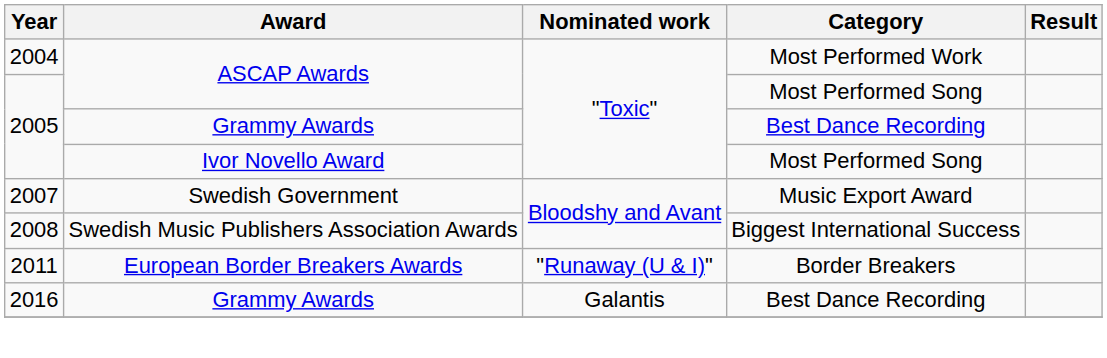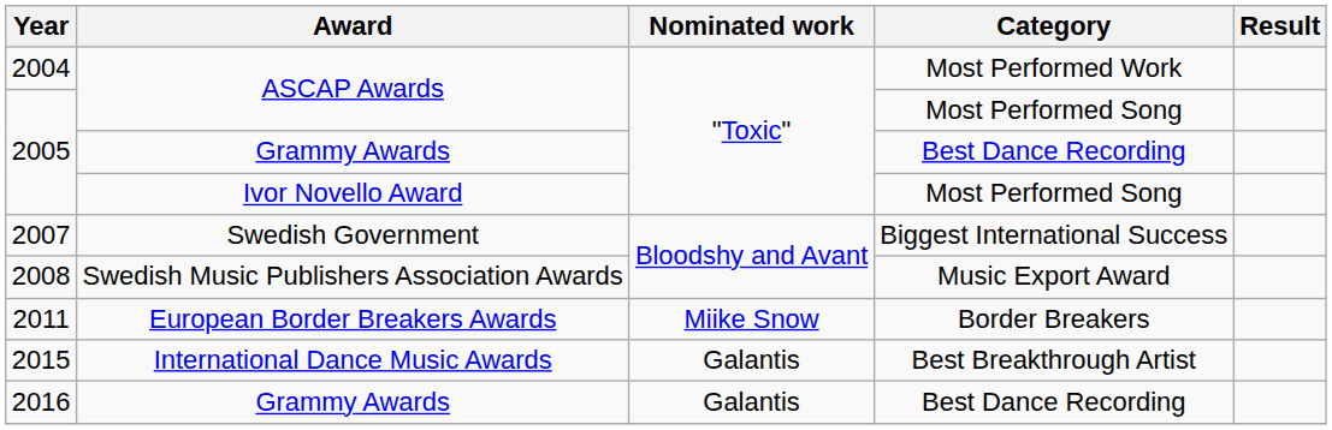 <table class="wikitable plainrowheaders" style="text-align:center;">
 <tr>
 <th>Year</th>
 <th>Award</th>
 <th>Nominated work</th>
 <th>Category</th>
 <th>Result</th>
 </tr>
 <tr>
 <td rowspan="1">2004</td>
 <td rowspan="2"><a href='#'>ASCAP Awards</a></td>
 <td rowspan="4">"<a href='#'>Toxic</a>"</td>
 <td>Most Performed Work</td>
 <td></td>
 </tr>
 <tr>
 <td rowspan="3">2005</td>
 <td>Most Performed Song</td>
 <td></td>
 </tr>
 <tr>
 <td rowspan="1"><a href='#'>Grammy Awards</a></td>
 <td><a href='#'>Best Dance Recording</a></td>
 <td></td>
 </tr>
 <tr>
 <td rowspan="1"><a href='#'>Ivor Novello Award</a></td>
 <td>Most Performed Song</td>
 <td></td>
 </tr>
 <tr>
 <td rowspan="1">2007</td>
 <td rowspan="1">Swedish Government</td>
 <td rowspan="2"><a href='#'>Bloodshy and Avant</a></td>
-<td>Music Export Award</td>
+<td>Biggest International Success</td>
 <td></td>
 </tr>
 <tr>
 <td rowspan="1">2008</td>
 <td rowspan="1">Swedish Music Publishers Association Awards</td>
-<td>Biggest International Success</td>
+<td>Music Export Award</td>
 <td></td>
 </tr>
 <tr>
 <td rowspan="1">2011</td>
 <td rowspan="1"><a href='#'>European Border Breakers Awards</a></td>
-<td>"<a href='#'>Runaway (U & I)</a>"</td>
+<td><a href='#'>Miike Snow</a></td>
 <td>Border Breakers</td>
+<td></td>
+</tr>
+<tr>
+<td rowspan="1">2015</td>
+<td rowspan="1"><a href='#'>International Dance Music Awards</a></td>
+<td>Galantis</td>
+<td>Best Breakthrough Artist</td>
 <td></td>
 </tr>
 <tr>
 <td rowspan="1">2016</td>
 <td rowspan="1"><a href='#'>Grammy Awards</a></td>
 <td>Galantis</td>
 <td>Best Dance Recording</td>
 <td></td>
 </tr>
 <tr>
 </tr>
 </table>
